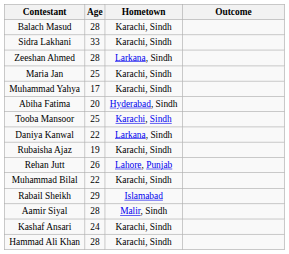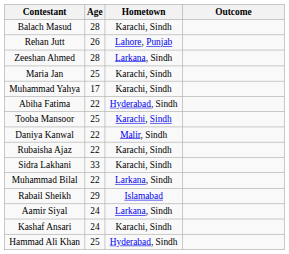 <table class="wikitable sortable" border="2" style="text-align:center;font-size:96%">
 <tr>
 <th width=125>Contestant</th>
 <th>Age</th>
 <th width=120>Hometown</th>
 <th width=160>Outcome</th>
 </tr>
 <tr>
 <td>Balach Masud</td>
 <td>28</td>
 <td>Karachi, Sindh</td>
 <td></td>
 </tr>
 <tr>
-<td>Sidra Lakhani</td>
-<td>33</td>
-<td>Karachi, Sindh</td>
+<td>Rehan Jutt</td>
+<td>26</td>
+<td><a href='#'>Lahore</a>, <a href='#'>Punjab</a></td>
 <td></td>
 </tr>
 <tr>
 <td>Zeeshan Ahmed</td>
 <td>28</td>
 <td><a href='#'>Larkana</a>, Sindh</td>
 <td></td>
 </tr>
 <tr>
 <td>Maria Jan</td>
 <td>25</td>
 <td>Karachi, Sindh</td>
 <td></td>
 </tr>
 <tr>
 <td>Muhammad Yahya</td>
 <td>17</td>
 <td>Karachi, Sindh</td>
 <td></td>
 </tr>
 <tr>
 <td>Abiha Fatima</td>
-<td>20</td>
+<td>22</td>
 <td><a href='#'>Hyderabad</a>, Sindh</td>
 <td></td>
 </tr>
 <tr>
 <td>Tooba Mansoor</td>
 <td>25</td>
 <td><a href='#'>Karachi</a>, <a href='#'>Sindh</a></td>
 <td></td>
 </tr>
 <tr>
 <td>Daniya Kanwal</td>
 <td>22</td>
-<td><a href='#'>Larkana</a>, Sindh</td>
+<td><a href='#'>Malir</a>, Sindh</td>
 <td></td>
 </tr>
 <tr>
 <td>Rubaisha Ajaz</td>
-<td>19</td>
+<td>22</td>
 <td>Karachi, Sindh</td>
 <td></td>
 </tr>
 <tr>
-<td>Rehan Jutt</td>
-<td>26</td>
-<td><a href='#'>Lahore</a>, <a href='#'>Punjab</a></td>
+<td>Sidra Lakhani</td>
+<td>33</td>
+<td>Karachi, Sindh</td>
 <td></td>
 </tr>
 <tr>
 <td>Muhammad Bilal</td>
 <td>22</td>
-<td>Karachi, Sindh</td>
+<td><a href='#'>Larkana</a>, Sindh</td>
 <td></td>
 </tr>
 <tr>
 <td>Rabail Sheikh</td>
 <td>29</td>
 <td><a href='#'>Islamabad</a></td>
 <td></td>
 </tr>
 <tr>
 <td>Aamir Siyal</td>
-<td>28</td>
-<td><a href='#'>Malir</a>, Sindh</td>
+<td>24</td>
+<td><a href='#'>Larkana</a>, Sindh</td>
 <td></td>
 </tr>
 <tr>
 <td>Kashaf Ansari</td>
 <td>24</td>
 <td>Karachi, Sindh</td>
 <td></td>
 </tr>
 <tr>
 <td>Hammad Ali Khan</td>
-<td>28</td>
-<td>Karachi, Sindh</td>
+<td>25</td>
+<td><a href='#'>Hyderabad</a>, Sindh</td>
 <td></td>
 </tr>
 </table>
